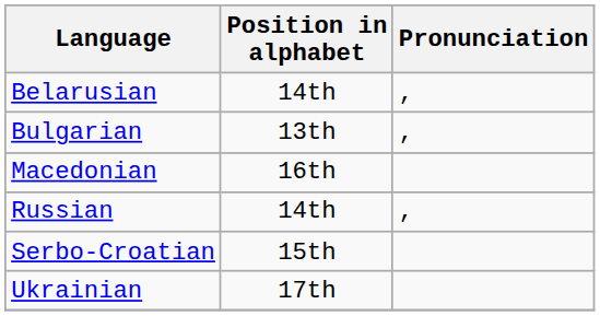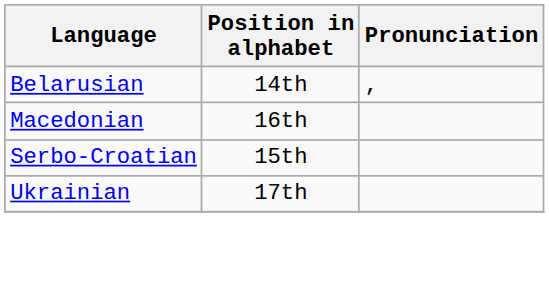 <table class="wikitable">
 <tr>
 <th>Language</th>
 <th>Position in <br> alphabet</th>
 <th>Pronunciation</th>
 </tr>
 <tr>
 <td><a href='#'>Belarusian</a></td>
 <td align=center>14th</td>
 <td>, </td>
 </tr>
 <tr>
-<td><a href='#'>Bulgarian</a></td>
-<td align=center>13th</td>
-<td>, </td>
-</tr>
-<tr>
 <td><a href='#'>Macedonian</a></td>
 <td align=center>16th</td>
 <td></td>
-</tr>
-<tr>
-<td><a href='#'>Russian</a></td>
-<td align=center>14th</td>
-<td>, </td>
 </tr>
 <tr>
 <td><a href='#'>Serbo-Croatian</a></td>
 <td align=center>15th</td>
 <td></td>
 </tr>
 <tr>
 <td><a href='#'>Ukrainian</a></td>
 <td align=center>17th</td>
 <td></td>
 </tr>
 <tr>
 </tr>
 </table>
